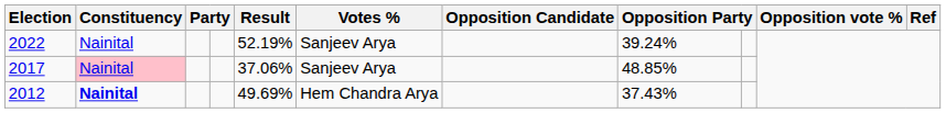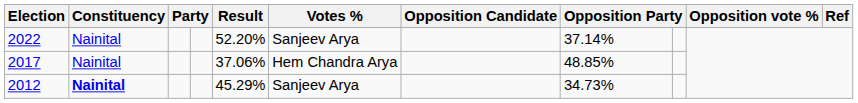 <table class="wikitable sortable">
 <tr>
 <th>Election</th>
 <th>Constituency</th>
 <th colspan="2">Party</th>
 <th>Result</th>
 <th>Votes %</th>
 <th>Opposition Candidate</th>
 <th colspan="2">Opposition Party</th>
 <th>Opposition vote %</th>
 <th>Ref</th>
 </tr>
 <tr>
 <td><a href='#'>2022</a></td>
 <td><a href='#'>Nainital</a></td>
 <td></td>
 <td></td>
-<td>52.19%</td>
+<td>52.20%</td>
 <td>Sanjeev Arya</td>
 <td></td>
-<td>39.24%</td>
+<td>37.14%</td>
 <td></td>
 </tr>
 <tr>
 <td><a href='#'>2017</a></td>
-<td style="background: pink;"><a href='#'>Nainital</a></td>
+<td><a href='#'>Nainital</a></td>
 <td></td>
 <td></td>
 <td>37.06%</td>
-<td>Sanjeev Arya</td>
+<td>Hem Chandra Arya</td>
 <td></td>
 <td>48.85%</td>
 <td></td>
 </tr>
 <tr>
 <td><a href='#'>2012</a></td>
 <td><strong><a href='#'>Nainital</a></strong></td>
 <td></td>
 <td></td>
-<td>49.69%</td>
-<td>Hem Chandra Arya</td>
+<td>45.29%</td>
+<td>Sanjeev Arya</td>
 <td></td>
-<td>37.43%</td>
+<td>34.73%</td>
 <td></td>
 </tr>
 </table>
